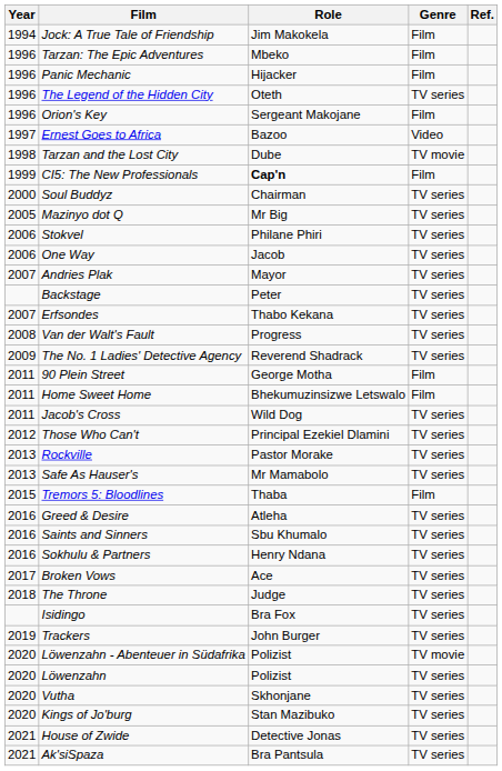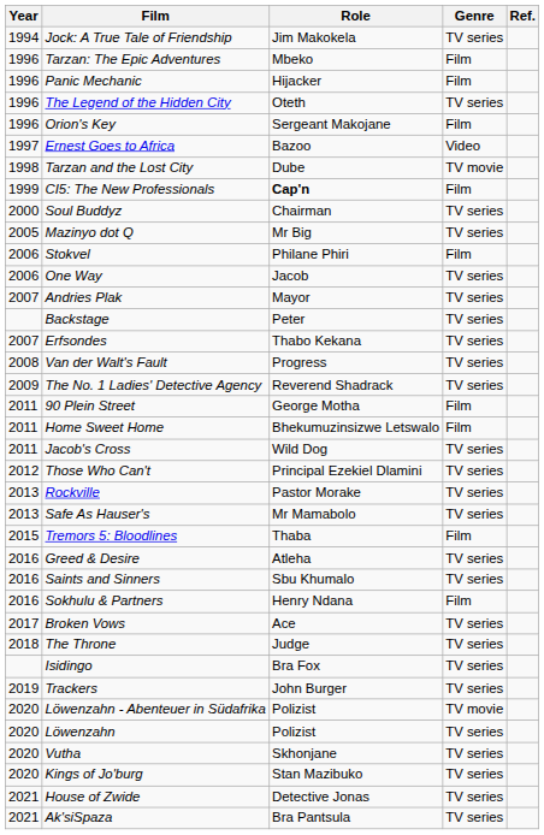 <table class="wikitable">
 <tr>
 <th>Year</th>
 <th>Film</th>
 <th>Role</th>
 <th>Genre</th>
 <th>Ref.</th>
 </tr>
 <tr>
 <td>1994</td>
 <td><em>Jock: A True Tale of Friendship</em></td>
 <td>Jim Makokela</td>
-<td>Film</td>
+<td>TV series</td>
 <td></td>
 </tr>
 <tr>
 <td>1996</td>
 <td><em>Tarzan: The Epic Adventures</em></td>
 <td>Mbeko</td>
 <td>Film</td>
 <td></td>
 </tr>
 <tr>
 <td>1996</td>
 <td><em>Panic Mechanic</em></td>
 <td>Hijacker</td>
 <td>Film</td>
 <td></td>
 </tr>
 <tr>
 <td>1996</td>
 <td><em><a href='#'>The Legend of the Hidden City</a></em></td>
 <td>Oteth</td>
 <td>TV series</td>
 <td></td>
 </tr>
 <tr>
 <td>1996</td>
 <td><em>Orion's Key</em></td>
 <td>Sergeant Makojane</td>
 <td>Film</td>
 <td></td>
 </tr>
 <tr>
 <td>1997</td>
 <td><em><a href='#'>Ernest Goes to Africa</a></em></td>
 <td>Bazoo</td>
 <td>Video</td>
 <td></td>
 </tr>
 <tr>
 <td>1998</td>
 <td><em>Tarzan and the Lost City</em></td>
 <td>Dube</td>
 <td>TV movie</td>
 <td></td>
 </tr>
 <tr>
 <td>1999</td>
 <td><em>CI5: The New Professionals</em></td>
 <td><strong>Cap'n</strong></td>
 <td>Film</td>
 <td></td>
 </tr>
 <tr>
 <td>2000</td>
 <td><em>Soul Buddyz</em></td>
 <td>Chairman</td>
 <td>TV series</td>
 <td></td>
 </tr>
 <tr>
 <td>2005</td>
 <td><em>Mazinyo dot Q</em></td>
 <td>Mr Big</td>
 <td>TV series</td>
 <td></td>
 </tr>
 <tr>
 <td>2006</td>
 <td><em>Stokvel</em></td>
 <td>Philane Phiri</td>
-<td>TV series</td>
+<td>Film</td>
 <td></td>
 </tr>
 <tr>
 <td>2006</td>
 <td><em>One Way</em></td>
 <td>Jacob</td>
 <td>TV series</td>
 <td></td>
 </tr>
 <tr>
 <td>2007</td>
 <td><em>Andries Plak</em></td>
 <td>Mayor</td>
 <td>TV series</td>
 <td></td>
 </tr>
 <tr>
 <td></td>
 <td><em>Backstage</em></td>
 <td>Peter</td>
 <td>TV series</td>
 <td></td>
 </tr>
 <tr>
 <td>2007</td>
 <td><em>Erfsondes</em></td>
 <td>Thabo Kekana</td>
 <td>TV series</td>
 <td></td>
 </tr>
 <tr>
 <td>2008</td>
 <td><em>Van der Walt's Fault</em></td>
 <td>Progress</td>
 <td>TV series</td>
 <td></td>
 </tr>
 <tr>
 <td>2009</td>
 <td><em>The No. 1 Ladies' Detective Agency</em></td>
 <td>Reverend Shadrack</td>
 <td>TV series</td>
 <td></td>
 </tr>
 <tr>
 <td>2011</td>
 <td><em>90 Plein Street</em></td>
 <td>George Motha</td>
 <td>Film</td>
 <td></td>
 </tr>
 <tr>
 <td>2011</td>
 <td><em>Home Sweet Home</em></td>
 <td>Bhekumuzinsizwe Letswalo</td>
 <td>Film</td>
 <td></td>
 </tr>
 <tr>
 <td>2011</td>
 <td><em>Jacob's Cross</em></td>
 <td>Wild Dog</td>
 <td>TV series</td>
 <td></td>
 </tr>
 <tr>
 <td>2012</td>
 <td><em>Those Who Can't</em></td>
 <td>Principal Ezekiel Dlamini</td>
 <td>TV series</td>
 <td></td>
 </tr>
 <tr>
 <td>2013</td>
 <td><em><a href='#'>Rockville</a></em></td>
 <td>Pastor Morake</td>
 <td>TV series</td>
 <td></td>
 </tr>
 <tr>
 <td>2013</td>
 <td><em>Safe As Hauser's</em></td>
 <td>Mr Mamabolo</td>
 <td>TV series</td>
 <td></td>
 </tr>
 <tr>
 <td>2015</td>
 <td><em><a href='#'>Tremors 5: Bloodlines</a></em></td>
 <td>Thaba</td>
 <td>Film</td>
 <td></td>
 </tr>
 <tr>
 <td>2016</td>
 <td><em>Greed & Desire</em></td>
 <td>Atleha</td>
 <td>TV series</td>
 <td></td>
 </tr>
 <tr>
 <td>2016</td>
 <td><em>Saints and Sinners</em></td>
 <td>Sbu Khumalo</td>
 <td>TV series</td>
 <td></td>
 </tr>
 <tr>
 <td>2016</td>
 <td><em>Sokhulu & Partners</em></td>
 <td>Henry Ndana</td>
-<td>TV series</td>
+<td>Film</td>
 <td></td>
 </tr>
 <tr>
 <td>2017</td>
 <td><em>Broken Vows</em></td>
 <td>Ace</td>
 <td>TV series</td>
 <td></td>
 </tr>
 <tr>
 <td>2018</td>
 <td><em>The Throne</em></td>
 <td>Judge</td>
 <td>TV series</td>
 <td></td>
 </tr>
 <tr>
 <td></td>
 <td><em>Isidingo</em></td>
 <td>Bra Fox</td>
 <td>TV series</td>
 <td></td>
 </tr>
 <tr>
 <td>2019</td>
 <td><em>Trackers</em></td>
 <td>John Burger</td>
 <td>TV series</td>
 <td></td>
 </tr>
 <tr>
 <td>2020</td>
 <td><em>Löwenzahn - Abenteuer in Südafrika</em></td>
 <td>Polizist</td>
 <td>TV movie</td>
 <td></td>
 </tr>
 <tr>
 <td>2020</td>
 <td><em>Löwenzahn</em></td>
 <td>Polizist</td>
 <td>TV series</td>
 <td></td>
 </tr>
 <tr>
 <td>2020</td>
 <td><em>Vutha</em></td>
 <td>Skhonjane</td>
 <td>TV series</td>
 <td></td>
 </tr>
 <tr>
 <td>2020</td>
 <td><em>Kings of Jo'burg</em></td>
 <td>Stan Mazibuko</td>
 <td>TV series</td>
 <td></td>
 </tr>
 <tr>
 <td>2021</td>
 <td><em>House of Zwide</em></td>
 <td>Detective Jonas</td>
 <td>TV series</td>
 <td></td>
 </tr>
 <tr>
 <td>2021</td>
 <td><em>Ak'siSpaza</em></td>
 <td>Bra Pantsula</td>
 <td>TV series</td>
 <td></td>
 </tr>
 </table>
